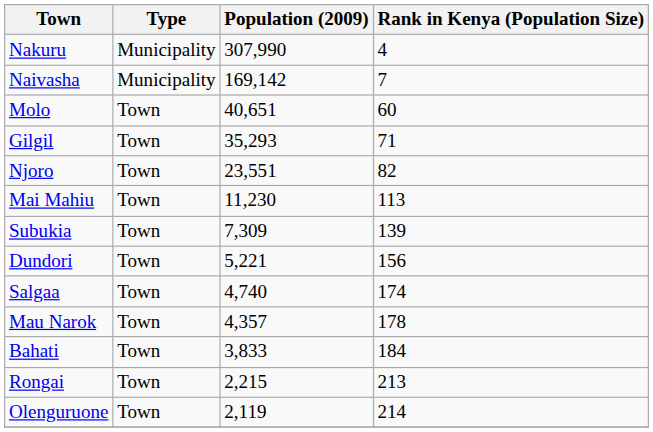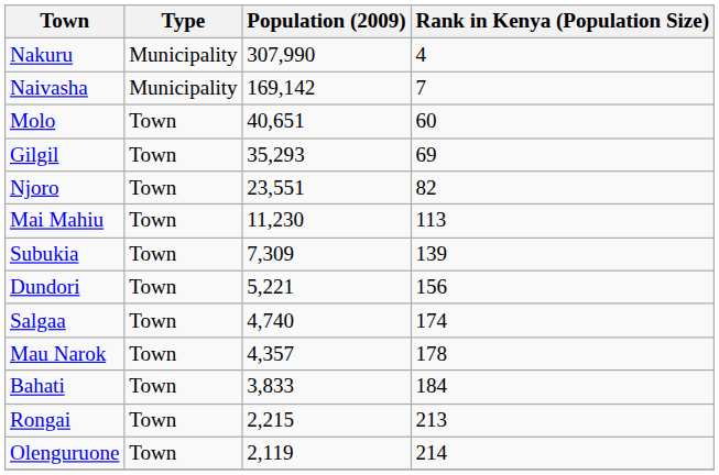 <table class="sortable wikitable">
 <tr>
 <th>Town</th>
 <th>Type</th>
 <th>Population (2009)</th>
 <th>Rank in Kenya (Population Size)</th>
 </tr>
 <tr>
 <td><a href='#'>Nakuru</a></td>
 <td>Municipality</td>
 <td>307,990</td>
 <td>4</td>
 </tr>
 <tr>
 <td><a href='#'>Naivasha</a></td>
 <td>Municipality</td>
 <td>169,142</td>
 <td>7</td>
 </tr>
 <tr>
 <td><a href='#'>Molo</a></td>
 <td>Town</td>
 <td>40,651</td>
 <td>60</td>
 </tr>
 <tr>
 <td><a href='#'>Gilgil</a></td>
 <td>Town</td>
 <td>35,293</td>
-<td>71</td>
+<td>69</td>
 </tr>
 <tr>
 <td><a href='#'>Njoro</a></td>
 <td>Town</td>
 <td>23,551</td>
 <td>82</td>
 </tr>
 <tr>
 <td><a href='#'>Mai Mahiu</a></td>
 <td>Town</td>
 <td>11,230</td>
 <td>113</td>
 </tr>
 <tr>
 <td><a href='#'>Subukia</a></td>
 <td>Town</td>
 <td>7,309</td>
 <td>139</td>
 </tr>
 <tr>
 <td><a href='#'>Dundori</a></td>
 <td>Town</td>
 <td>5,221</td>
 <td>156</td>
 </tr>
 <tr>
 <td><a href='#'>Salgaa</a></td>
 <td>Town</td>
 <td>4,740</td>
 <td>174</td>
 </tr>
 <tr>
 <td><a href='#'>Mau Narok</a></td>
 <td>Town</td>
 <td>4,357</td>
 <td>178</td>
 </tr>
 <tr>
 <td><a href='#'>Bahati</a></td>
 <td>Town</td>
 <td>3,833</td>
 <td>184</td>
 </tr>
 <tr>
 <td><a href='#'>Rongai</a></td>
 <td>Town</td>
 <td>2,215</td>
 <td>213</td>
 </tr>
 <tr>
 <td><a href='#'>Olenguruone</a></td>
 <td>Town</td>
 <td>2,119</td>
 <td>214</td>
 </tr>
 <tr>
 </tr>
 </table>
